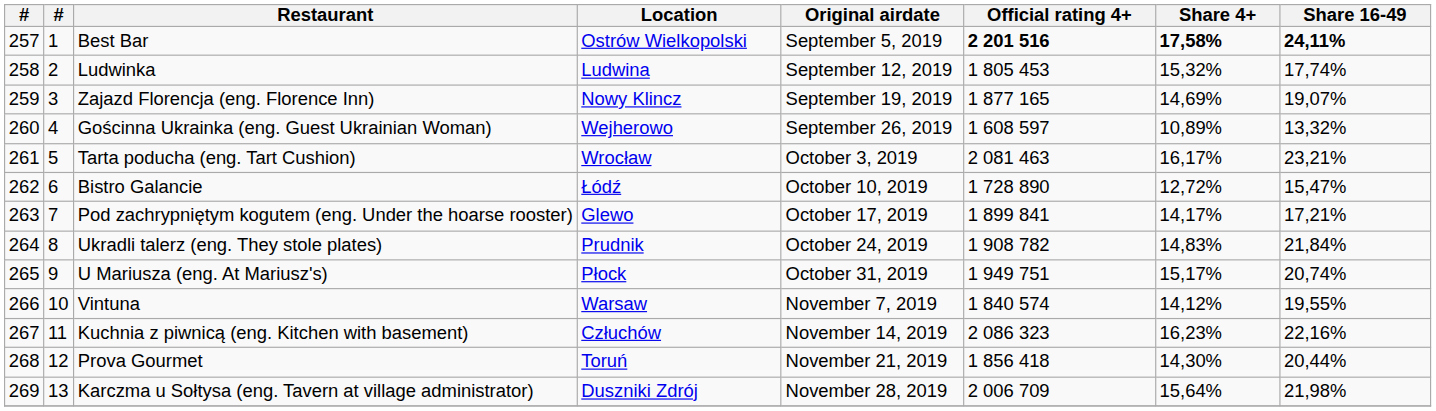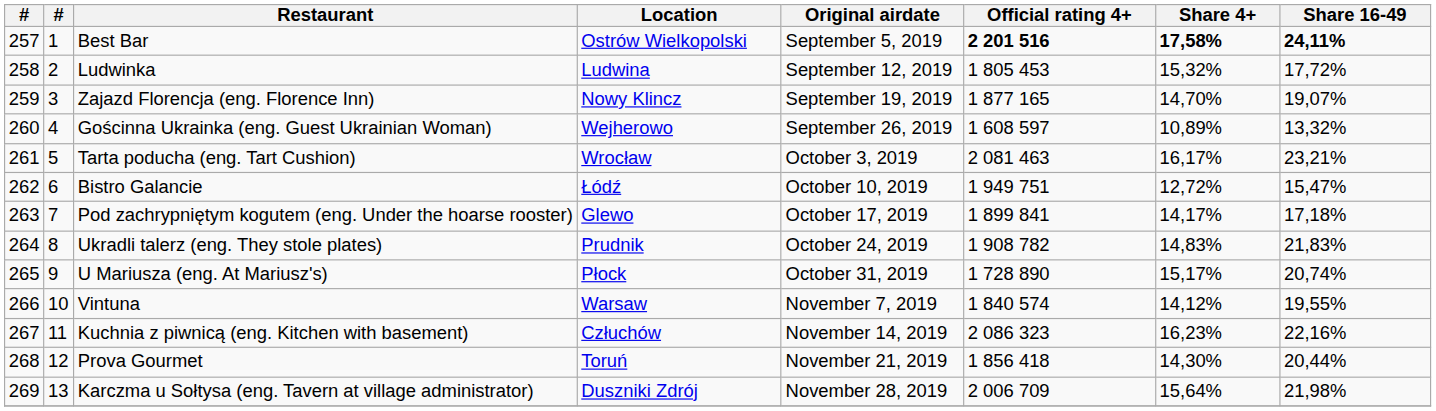 <table class=wikitable>
 <tr>
 <th style="padding: 0px 8px">#</th>
 <th style="padding: 0px 8px">#</th>
 <th style="padding: 0px 35px">Restaurant</th>
 <th style="padding: 0px 55px">Location</th>
 <th style="padding: 0px 20px">Original airdate</th>
 <th style="padding: 0px 20px">Official rating 4+</th>
 <th style="padding: 0px 20px">Share 4+</th>
 <th style="padding: 0px 20px">Share 16-49</th>
 </tr>
 <tr>
 <td>257</td>
 <td>1</td>
 <td>Best Bar </td>
 <td><a href='#'>Ostrów Wielkopolski</a></td>
 <td>September 5, 2019</td>
 <td><strong>2 201 516</strong></td>
 <td><strong>17,58%</strong></td>
 <td><strong>24,11%</strong></td>
 </tr>
 <tr>
 <td>258</td>
 <td>2</td>
 <td>Ludwinka </td>
 <td><a href='#'>Ludwina</a></td>
 <td>September 12, 2019</td>
 <td>1 805 453</td>
 <td>15,32%</td>
-<td>17,74%</td>
+<td>17,72%</td>
 </tr>
 <tr>
 <td>259</td>
 <td>3</td>
 <td>Zajazd Florencja (eng. Florence Inn) </td>
 <td><a href='#'>Nowy Klincz</a></td>
 <td>September 19, 2019</td>
 <td>1 877 165</td>
-<td>14,69%</td>
+<td>14,70%</td>
 <td>19,07%</td>
 </tr>
 <tr>
 <td>260</td>
 <td>4</td>
 <td>Gościnna Ukrainka (eng. Guest Ukrainian Woman) </td>
 <td><a href='#'>Wejherowo</a></td>
 <td>September 26, 2019</td>
 <td>1 608 597</td>
 <td>10,89%</td>
 <td>13,32%</td>
 </tr>
 <tr>
 <td>261</td>
 <td>5</td>
 <td>Tarta poducha (eng. Tart Cushion) </td>
 <td><a href='#'>Wrocław</a></td>
 <td>October 3, 2019</td>
 <td>2 081 463</td>
 <td>16,17%</td>
 <td>23,21%</td>
 </tr>
 <tr>
 <td>262</td>
 <td>6</td>
 <td>Bistro Galancie </td>
 <td><a href='#'>Łódź</a></td>
 <td>October 10, 2019</td>
-<td>1 728 890</td>
+<td>1 949 751</td>
 <td>12,72%</td>
 <td>15,47%</td>
 </tr>
 <tr>
 <td>263</td>
 <td>7</td>
 <td>Pod zachrypniętym kogutem (eng. Under the hoarse rooster) </td>
 <td><a href='#'>Glewo</a></td>
 <td>October 17, 2019</td>
 <td>1 899 841</td>
 <td>14,17%</td>
-<td>17,21%</td>
+<td>17,18%</td>
 </tr>
 <tr>
 <td>264</td>
 <td>8</td>
 <td>Ukradli talerz (eng. They stole plates) </td>
 <td><a href='#'>Prudnik</a></td>
 <td>October 24, 2019</td>
 <td>1 908 782</td>
 <td>14,83%</td>
-<td>21,84%</td>
+<td>21,83%</td>
 </tr>
 <tr>
 <td>265</td>
 <td>9</td>
 <td>U Mariusza (eng. At Mariusz's) </td>
 <td><a href='#'>Płock</a></td>
 <td>October 31, 2019</td>
-<td>1 949 751</td>
+<td>1 728 890</td>
 <td>15,17%</td>
 <td>20,74%</td>
 </tr>
 <tr>
 <td>266</td>
 <td>10</td>
 <td>Vintuna </td>
 <td><a href='#'>Warsaw</a></td>
 <td>November 7, 2019</td>
 <td>1 840 574</td>
 <td>14,12%</td>
 <td>19,55%</td>
 </tr>
 <tr>
 <td>267</td>
 <td>11</td>
 <td>Kuchnia z piwnicą (eng. Kitchen with basement) </td>
 <td><a href='#'>Człuchów</a></td>
 <td>November 14, 2019</td>
 <td>2 086 323</td>
 <td>16,23%</td>
 <td>22,16%</td>
 </tr>
 <tr>
 <td>268</td>
 <td>12</td>
 <td>Prova Gourmet </td>
 <td><a href='#'>Toruń</a></td>
 <td>November 21, 2019</td>
 <td>1 856 418</td>
 <td>14,30%</td>
 <td>20,44%</td>
 </tr>
 <tr>
 <td>269</td>
 <td>13</td>
 <td>Karczma u Sołtysa (eng. Tavern at village administrator) </td>
 <td><a href='#'>Duszniki Zdrój</a></td>
 <td>November 28, 2019</td>
 <td>2 006 709</td>
 <td>15,64%</td>
 <td>21,98%</td>
 </tr>
 <tr>
 </tr>
 </table>
